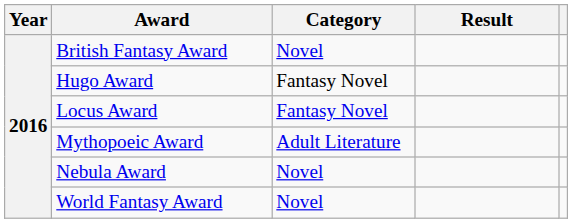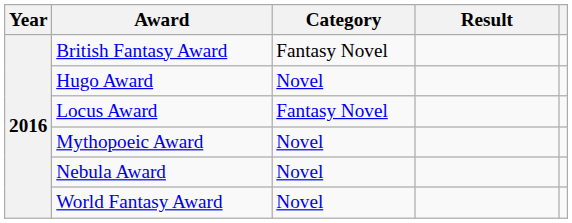 <table class="wikitable sortable">
 <tr>
 <th scope="col">Year</th>
 <th scope="col" style="min-width: 11em">Award</th>
 <th scope="col" style="min-width: 7em">Category</th>
 <th scope="col" style="min-width: 7em">Result</th>
 <th scope="col" class="unsortable"></th>
 </tr>
 <tr>
 <th rowspan="6" align="center">2016</th>
 <td scope="row" style="font-weight: normal"><a href='#'>British Fantasy Award</a></td>
-<td><a href='#'>Novel</a></td>
+<td>Fantasy Novel</td>
 <td></td>
 <td style="text-align: center"></td>
 </tr>
 <tr>
 <td><a href='#'>Hugo Award</a></td>
-<td>Fantasy Novel</td>
+<td><a href='#'>Novel</a></td>
 <td></td>
 <td style="text-align: center"></td>
 </tr>
 <tr>
 <td scope="row" style="font-weight: normal"><a href='#'>Locus Award</a></td>
 <td><a href='#'>Fantasy Novel</a></td>
 <td></td>
 <td style="text-align: center"></td>
 </tr>
 <tr>
 <td scope="row" style="font-weight: normal"><a href='#'>Mythopoeic Award</a></td>
-<td><a href='#'>Adult Literature</a></td>
+<td><a href='#'>Novel</a></td>
 <td></td>
 <td style="text-align: center"></td>
 </tr>
 <tr>
 <td scope="row" style="font-weight: normal"><a href='#'>Nebula Award</a></td>
 <td><a href='#'>Novel</a></td>
 <td></td>
 <td style="text-align: center"></td>
 </tr>
 <tr>
 <td scope="row" style="font-weight: normal"><a href='#'>World Fantasy Award</a></td>
 <td><a href='#'>Novel</a></td>
 <td></td>
 <td style="text-align: center"></td>
 </tr>
 </table>
